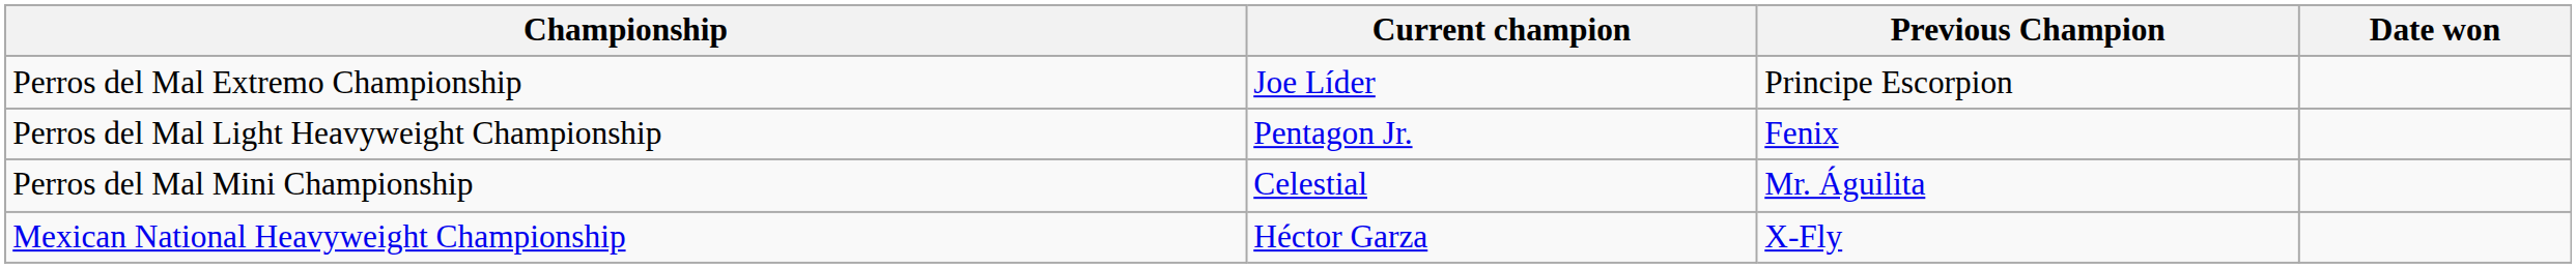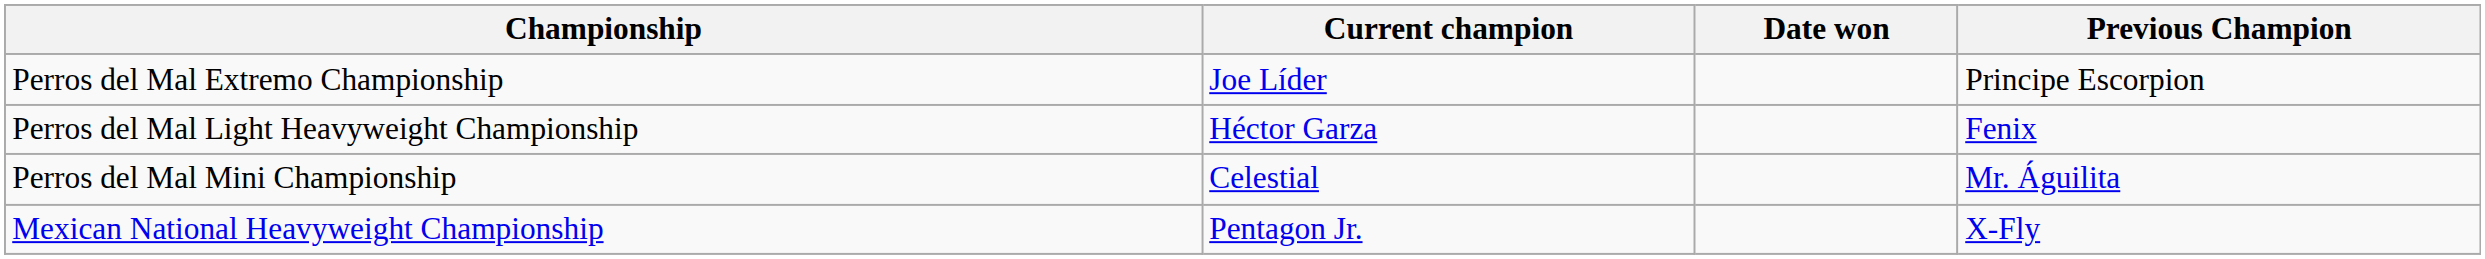 <table class="wikitable sortable" width=100%>
 <tr>
 <th>Championship</th>
 <th>Current champion</th>
+<th>Date won</th>
 <th>Previous Champion</th>
-<th>Date won</th>
 </tr>
 <tr>
 <td>Perros del Mal Extremo Championship</td>
 <td><a href='#'>Joe Líder</a></td>
+<td></td>
 <td>Principe Escorpion</td>
-<td></td>
 </tr>
 <tr>
 <td>Perros del Mal Light Heavyweight Championship</td>
-<td><a href='#'>Pentagon Jr.</a></td>
+<td><a href='#'>Héctor Garza</a></td>
+<td></td>
 <td><a href='#'>Fenix</a></td>
-<td></td>
 </tr>
 <tr>
 <td>Perros del Mal Mini Championship</td>
 <td><a href='#'>Celestial</a></td>
+<td></td>
 <td><a href='#'>Mr. Águilita</a></td>
-<td></td>
 </tr>
 <tr>
 <td><a href='#'>Mexican National Heavyweight Championship</a></td>
-<td><a href='#'>Héctor Garza</a></td>
+<td><a href='#'>Pentagon Jr.</a></td>
+<td></td>
 <td><a href='#'>X-Fly</a></td>
-<td></td>
 </tr>
 </table>
